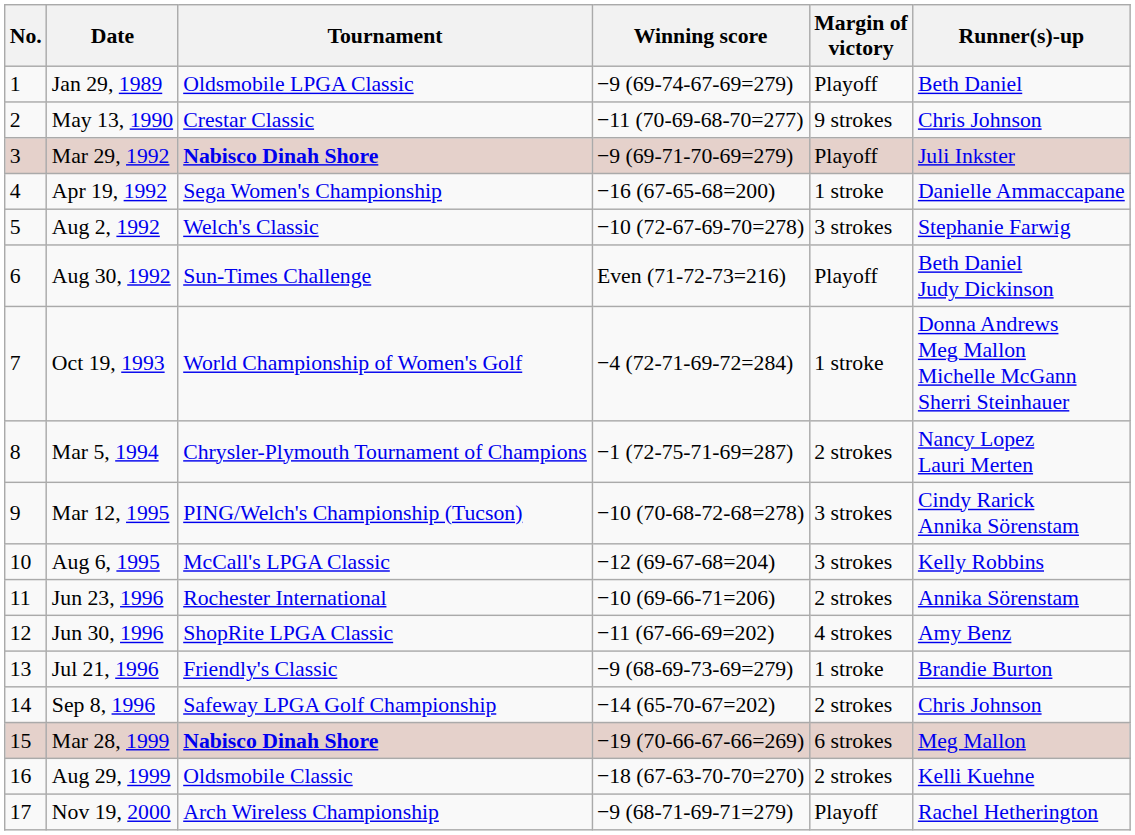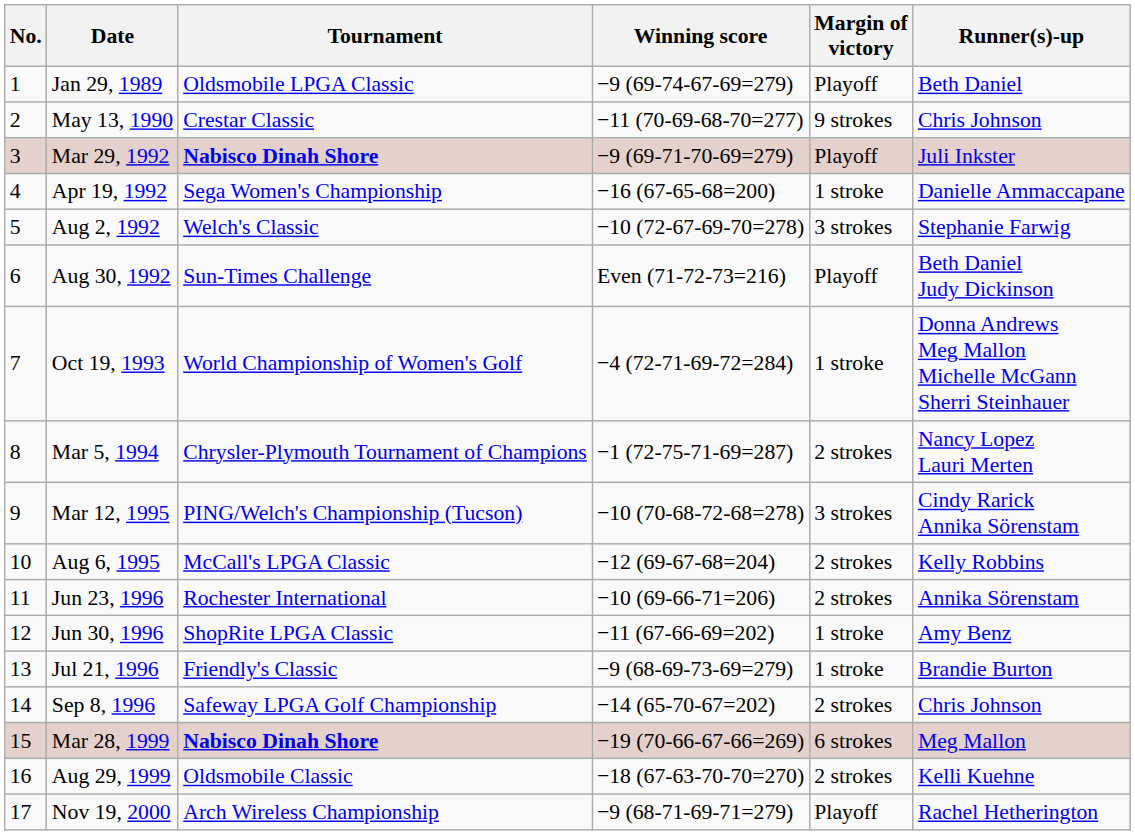 <table class="wikitable" style="font-size:95%;">
 <tr>
 <th>No.</th>
 <th>Date</th>
 <th>Tournament</th>
 <th>Winning score</th>
 <th>Margin of<br>victory</th>
 <th>Runner(s)-up</th>
 </tr>
 <tr>
 <td>1</td>
 <td>Jan 29, <a href='#'>1989</a></td>
 <td><a href='#'>Oldsmobile LPGA Classic</a></td>
 <td>−9 (69-74-67-69=279)</td>
 <td>Playoff</td>
 <td> <a href='#'>Beth Daniel</a></td>
 </tr>
 <tr>
 <td>2</td>
 <td>May 13, <a href='#'>1990</a></td>
 <td><a href='#'>Crestar Classic</a></td>
 <td>−11 (70-69-68-70=277)</td>
 <td>9 strokes</td>
 <td> <a href='#'>Chris Johnson</a></td>
 </tr>
 <tr style="background:#e5d1cb;">
 <td>3</td>
 <td>Mar 29, <a href='#'>1992</a></td>
 <td><strong><a href='#'>Nabisco Dinah Shore</a></strong></td>
 <td>−9 (69-71-70-69=279)</td>
 <td>Playoff</td>
 <td> <a href='#'>Juli Inkster</a></td>
 </tr>
 <tr>
 <td>4</td>
 <td>Apr 19, <a href='#'>1992</a></td>
 <td><a href='#'>Sega Women's Championship</a></td>
 <td>−16 (67-65-68=200)</td>
 <td>1 stroke</td>
 <td> <a href='#'>Danielle Ammaccapane</a></td>
 </tr>
 <tr>
 <td>5</td>
 <td>Aug 2, <a href='#'>1992</a></td>
 <td><a href='#'>Welch's Classic</a></td>
 <td>−10 (72-67-69-70=278)</td>
 <td>3 strokes</td>
 <td> <a href='#'>Stephanie Farwig</a></td>
 </tr>
 <tr>
 <td>6</td>
 <td>Aug 30, <a href='#'>1992</a></td>
 <td><a href='#'>Sun-Times Challenge</a></td>
 <td>Even (71-72-73=216)</td>
 <td>Playoff</td>
 <td> <a href='#'>Beth Daniel</a><br> <a href='#'>Judy Dickinson</a></td>
 </tr>
 <tr>
 <td>7</td>
 <td>Oct 19, <a href='#'>1993</a></td>
 <td><a href='#'>World Championship of Women's Golf</a></td>
 <td>−4 (72-71-69-72=284)</td>
 <td>1 stroke</td>
 <td> <a href='#'>Donna Andrews</a><br> <a href='#'>Meg Mallon</a><br> <a href='#'>Michelle McGann</a><br> <a href='#'>Sherri Steinhauer</a></td>
 </tr>
 <tr>
 <td>8</td>
 <td>Mar 5, <a href='#'>1994</a></td>
 <td><a href='#'>Chrysler-Plymouth Tournament of Champions</a></td>
 <td>−1 (72-75-71-69=287)</td>
 <td>2 strokes</td>
 <td> <a href='#'>Nancy Lopez</a><br> <a href='#'>Lauri Merten</a></td>
 </tr>
 <tr>
 <td>9</td>
 <td>Mar 12, <a href='#'>1995</a></td>
 <td><a href='#'>PING/Welch's Championship (Tucson)</a></td>
 <td>−10 (70-68-72-68=278)</td>
 <td>3 strokes</td>
 <td> <a href='#'>Cindy Rarick</a><br> <a href='#'>Annika Sörenstam</a></td>
 </tr>
 <tr>
 <td>10</td>
 <td>Aug 6, <a href='#'>1995</a></td>
 <td><a href='#'>McCall's LPGA Classic</a></td>
 <td>−12 (69-67-68=204)</td>
-<td>3 strokes</td>
+<td>2 strokes</td>
 <td> <a href='#'>Kelly Robbins</a></td>
 </tr>
 <tr>
 <td>11</td>
 <td>Jun 23, <a href='#'>1996</a></td>
 <td><a href='#'>Rochester International</a></td>
 <td>−10 (69-66-71=206)</td>
 <td>2 strokes</td>
 <td> <a href='#'>Annika Sörenstam</a></td>
 </tr>
 <tr>
 <td>12</td>
 <td>Jun 30, <a href='#'>1996</a></td>
 <td><a href='#'>ShopRite LPGA Classic</a></td>
 <td>−11 (67-66-69=202)</td>
-<td>4 strokes</td>
+<td>1 stroke</td>
 <td> <a href='#'>Amy Benz</a></td>
 </tr>
 <tr>
 <td>13</td>
 <td>Jul 21, <a href='#'>1996</a></td>
 <td><a href='#'>Friendly's Classic</a></td>
 <td>−9 (68-69-73-69=279)</td>
 <td>1 stroke</td>
 <td> <a href='#'>Brandie Burton</a></td>
 </tr>
 <tr>
 <td>14</td>
 <td>Sep 8, <a href='#'>1996</a></td>
 <td><a href='#'>Safeway LPGA Golf Championship</a></td>
 <td>−14 (65-70-67=202)</td>
 <td>2 strokes</td>
 <td> <a href='#'>Chris Johnson</a></td>
 </tr>
 <tr style="background:#e5d1cb;">
 <td>15</td>
 <td>Mar 28, <a href='#'>1999</a></td>
 <td><strong><a href='#'>Nabisco Dinah Shore</a></strong></td>
 <td>−19 (70-66-67-66=269)</td>
 <td>6 strokes</td>
 <td> <a href='#'>Meg Mallon</a></td>
 </tr>
 <tr>
 <td>16</td>
 <td>Aug 29, <a href='#'>1999</a></td>
 <td><a href='#'>Oldsmobile Classic</a></td>
 <td>−18 (67-63-70-70=270)</td>
 <td>2 strokes</td>
 <td> <a href='#'>Kelli Kuehne</a></td>
 </tr>
 <tr>
 <td>17</td>
 <td>Nov 19, <a href='#'>2000</a></td>
 <td><a href='#'>Arch Wireless Championship</a></td>
 <td>−9 (68-71-69-71=279)</td>
 <td>Playoff</td>
 <td> <a href='#'>Rachel Hetherington</a></td>
 </tr>
 </table>
